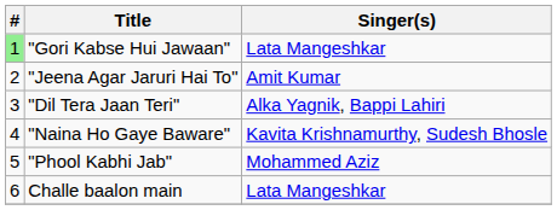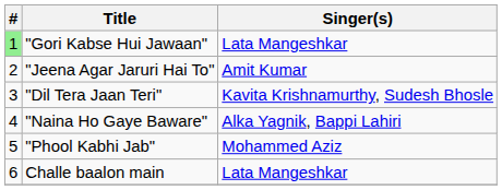 <table class="wikitable" style="font-size:95%;">
 <tr>
 <th>#</th>
 <th>Title</th>
 <th>Singer(s)</th>
 </tr>
 <tr>
 <td style="background: lightgreen;">1</td>
 <td>"Gori Kabse Hui Jawaan"</td>
 <td><a href='#'>Lata Mangeshkar</a></td>
 </tr>
 <tr>
 <td>2</td>
 <td>"Jeena Agar Jaruri Hai To"</td>
 <td><a href='#'>Amit Kumar</a></td>
 </tr>
 <tr>
 <td>3</td>
 <td>"Dil Tera Jaan Teri"</td>
-<td><a href='#'>Alka Yagnik</a>, <a href='#'>Bappi Lahiri</a></td>
+<td><a href='#'>Kavita Krishnamurthy</a>, <a href='#'>Sudesh Bhosle</a></td>
 </tr>
 <tr>
 <td>4</td>
 <td>"Naina Ho Gaye Baware"</td>
-<td><a href='#'>Kavita Krishnamurthy</a>, <a href='#'>Sudesh Bhosle</a></td>
+<td><a href='#'>Alka Yagnik</a>, <a href='#'>Bappi Lahiri</a></td>
 </tr>
 <tr>
 <td>5</td>
 <td>"Phool Kabhi Jab"</td>
 <td><a href='#'>Mohammed Aziz</a></td>
 </tr>
 <tr>
 <td>6</td>
 <td>Challe baalon main</td>
 <td><a href='#'>Lata Mangeshkar</a></td>
 </tr>
 <tr>
 </tr>
 </table>
